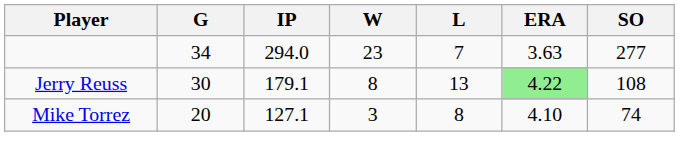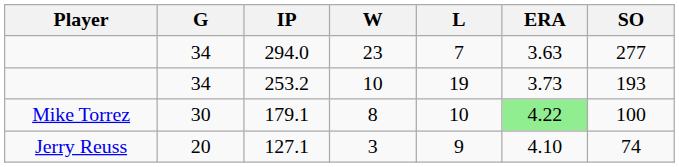 <table class="wikitable sortable">
 <tr>
 <th bgcolor="#DDDDFF" width="16%">Player</th>
 <th bgcolor="#DDDDFF" width="9%">G</th>
 <th bgcolor="#DDDDFF" width="9%">IP</th>
 <th bgcolor="#DDDDFF" width="9%">W</th>
 <th bgcolor="#DDDDFF" width="9%">L</th>
 <th bgcolor="#DDDDFF" width="9%">ERA</th>
 <th bgcolor="#DDDDFF" width="9%">SO</th>
 </tr>
 <tr align="center">
 <td></td>
 <td>34</td>
 <td>294.0</td>
 <td>23</td>
 <td>7</td>
 <td>3.63</td>
 <td>277</td>
 </tr>
 <tr align="center">
-<td><a href='#'>Jerry Reuss</a></td>
+<td></td>
+<td>34</td>
+<td>253.2</td>
+<td>10</td>
+<td>19</td>
+<td>3.73</td>
+<td>193</td>
+</tr>
+<tr align="center">
+<td><a href='#'>Mike Torrez</a></td>
 <td>30</td>
 <td>179.1</td>
 <td>8</td>
-<td>13</td>
+<td>10</td>
 <td style="background: lightgreen;">4.22</td>
-<td>108</td>
+<td>100</td>
 </tr>
 <tr align=center>
-<td><a href='#'>Mike Torrez</a></td>
+<td><a href='#'>Jerry Reuss</a></td>
 <td>20</td>
 <td>127.1</td>
 <td>3</td>
-<td>8</td>
+<td>9</td>
 <td>4.10</td>
 <td>74</td>
 </tr>
 </table>
